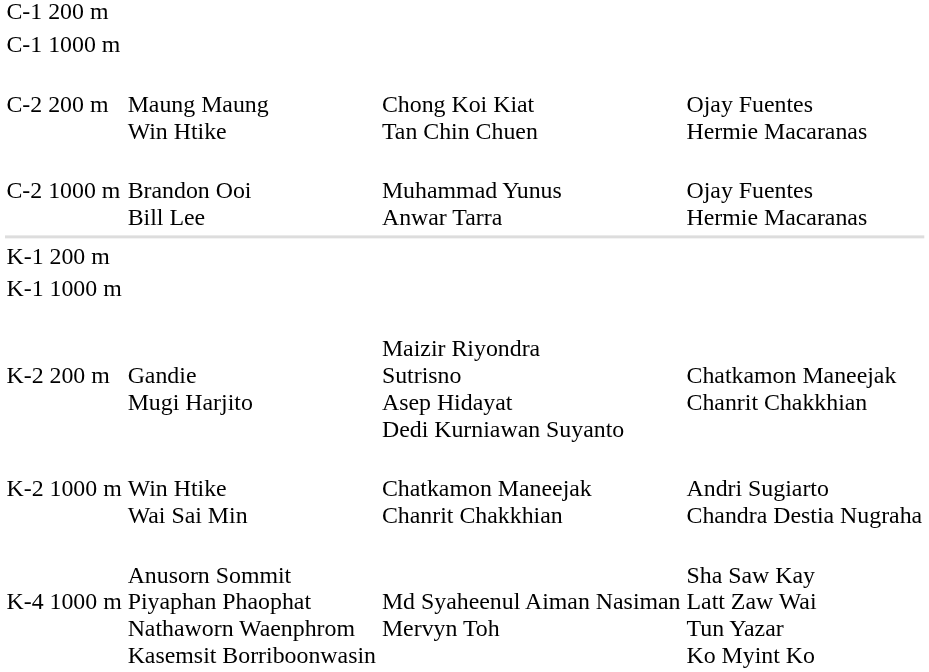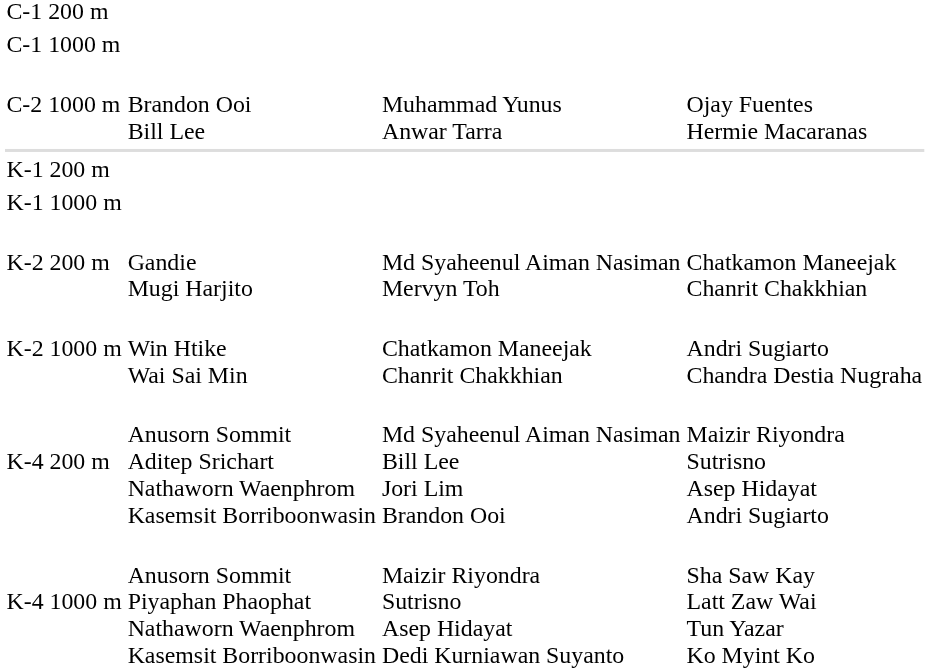 <table>
 <tr>
 <td>C-1 200 m<br></td>
 <td></td>
 <td></td>
 <td></td>
 </tr>
 <tr>
 <td>C-1 1000 m<br></td>
 <td></td>
 <td></td>
 <td></td>
-</tr>
-<tr>
-<td>C-2 200 m<br></td>
-<td><br> Maung Maung <br> Win Htike</td>
-<td><br> Chong Koi Kiat <br> Tan Chin Chuen</td>
-<td><br>Ojay Fuentes <br> Hermie Macaranas</td>
 </tr>
 <tr>
 <td>C-2 1000 m<br></td>
 <td><br>Brandon Ooi<br>Bill Lee</td>
 <td><br>Muhammad Yunus <br> Anwar Tarra</td>
 <td><br>Ojay Fuentes <br> Hermie Macaranas</td>
 </tr>
 <tr bgcolor=#dddddd>
 <td colspan=4></td>
 </tr>
 <tr>
 <td>K-1 200 m<br></td>
 <td></td>
 <td></td>
 <td></td>
 </tr>
 <tr>
 <td>K-1 1000 m<br></td>
 <td></td>
 <td></td>
 <td></td>
 </tr>
 <tr>
 <td>K-2 200 m<br></td>
 <td><br>Gandie<br>Mugi Harjito</td>
-<td><br>Maizir Riyondra<br>Sutrisno<br>Asep Hidayat<br>Dedi Kurniawan Suyanto</td>
+<td><br>Md Syaheenul Aiman Nasiman<br>Mervyn Toh</td>
 <td><br>Chatkamon Maneejak<br>Chanrit Chakkhian</td>
 </tr>
 <tr>
 <td>K-2 1000 m<br></td>
 <td><br>Win Htike <br> Wai Sai Min</td>
 <td><br>Chatkamon Maneejak<br>Chanrit Chakkhian</td>
 <td nowrap><br>Andri Sugiarto<br>Chandra Destia Nugraha</td>
 </tr>
 <tr>
+<td>K-4 200 m<br></td>
+<td nowrap><br>Anusorn Sommit<br>Aditep Srichart<br>Nathaworn Waenphrom<br>Kasemsit Borriboonwasin</td>
+<td nowrap><br>Md Syaheenul Aiman Nasiman<br>Bill Lee<br>Jori Lim<br>Brandon Ooi</td>
+<td><br>Maizir Riyondra<br>Sutrisno<br>Asep Hidayat<br>Andri Sugiarto</td>
+</tr>
+<tr>
 <td>K-4 1000 m<br></td>
 <td><br>Anusorn Sommit<br>Piyaphan Phaophat<br>Nathaworn Waenphrom<br>Kasemsit Borriboonwasin</td>
-<td><br>Md Syaheenul Aiman Nasiman<br>Mervyn Toh</td>
+<td><br>Maizir Riyondra<br>Sutrisno<br>Asep Hidayat<br>Dedi Kurniawan Suyanto</td>
 <td><br>Sha Saw Kay<br>Latt Zaw Wai<br>Tun Yazar<br>Ko Myint Ko</td>
 </tr>
 </table>
